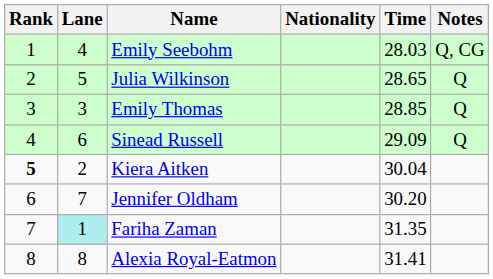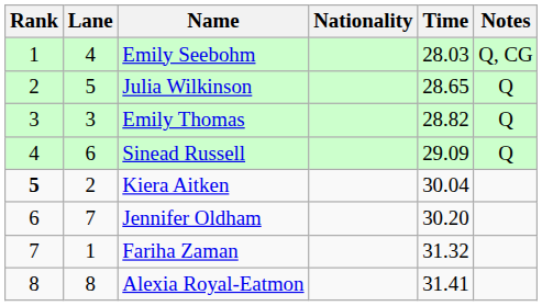 <table class="wikitable sortable" style="text-align:center">
 <tr>
 <th>Rank</th>
 <th>Lane</th>
 <th>Name</th>
 <th>Nationality</th>
 <th>Time</th>
 <th>Notes</th>
 </tr>
 <tr bgcolor=ccffcc>
 <td>1</td>
 <td>4</td>
 <td align=left><a href='#'>Emily Seebohm</a></td>
 <td align=left></td>
 <td>28.03</td>
 <td>Q, CG</td>
 </tr>
 <tr bgcolor=ccffcc>
 <td>2</td>
 <td>5</td>
 <td align=left><a href='#'>Julia Wilkinson</a></td>
 <td align=left></td>
 <td>28.65</td>
 <td>Q</td>
 </tr>
 <tr bgcolor=ccffcc>
 <td>3</td>
 <td>3</td>
 <td align=left><a href='#'>Emily Thomas</a></td>
 <td align=left></td>
-<td>28.85</td>
+<td>28.82</td>
 <td>Q</td>
 </tr>
 <tr bgcolor=ccffcc>
 <td>4</td>
 <td>6</td>
 <td align=left><a href='#'>Sinead Russell</a></td>
 <td align=left></td>
 <td>29.09</td>
 <td>Q</td>
 </tr>
 <tr>
 <td><strong>5</strong></td>
 <td>2</td>
 <td align=left><a href='#'>Kiera Aitken</a></td>
 <td align=left></td>
 <td>30.04</td>
 <td></td>
 </tr>
 <tr>
 <td>6</td>
 <td>7</td>
 <td align=left><a href='#'>Jennifer Oldham</a></td>
 <td align=left></td>
 <td>30.20</td>
 <td></td>
 </tr>
 <tr>
 <td>7</td>
-<td style="background: paleturquoise;">1</td>
+<td>1</td>
 <td align=left><a href='#'>Fariha Zaman</a></td>
 <td align=left></td>
-<td>31.35</td>
+<td>31.32</td>
 <td></td>
 </tr>
 <tr>
 <td>8</td>
 <td>8</td>
 <td align=left><a href='#'>Alexia Royal-Eatmon</a></td>
 <td align=left></td>
 <td>31.41</td>
 <td></td>
 </tr>
 </table>
